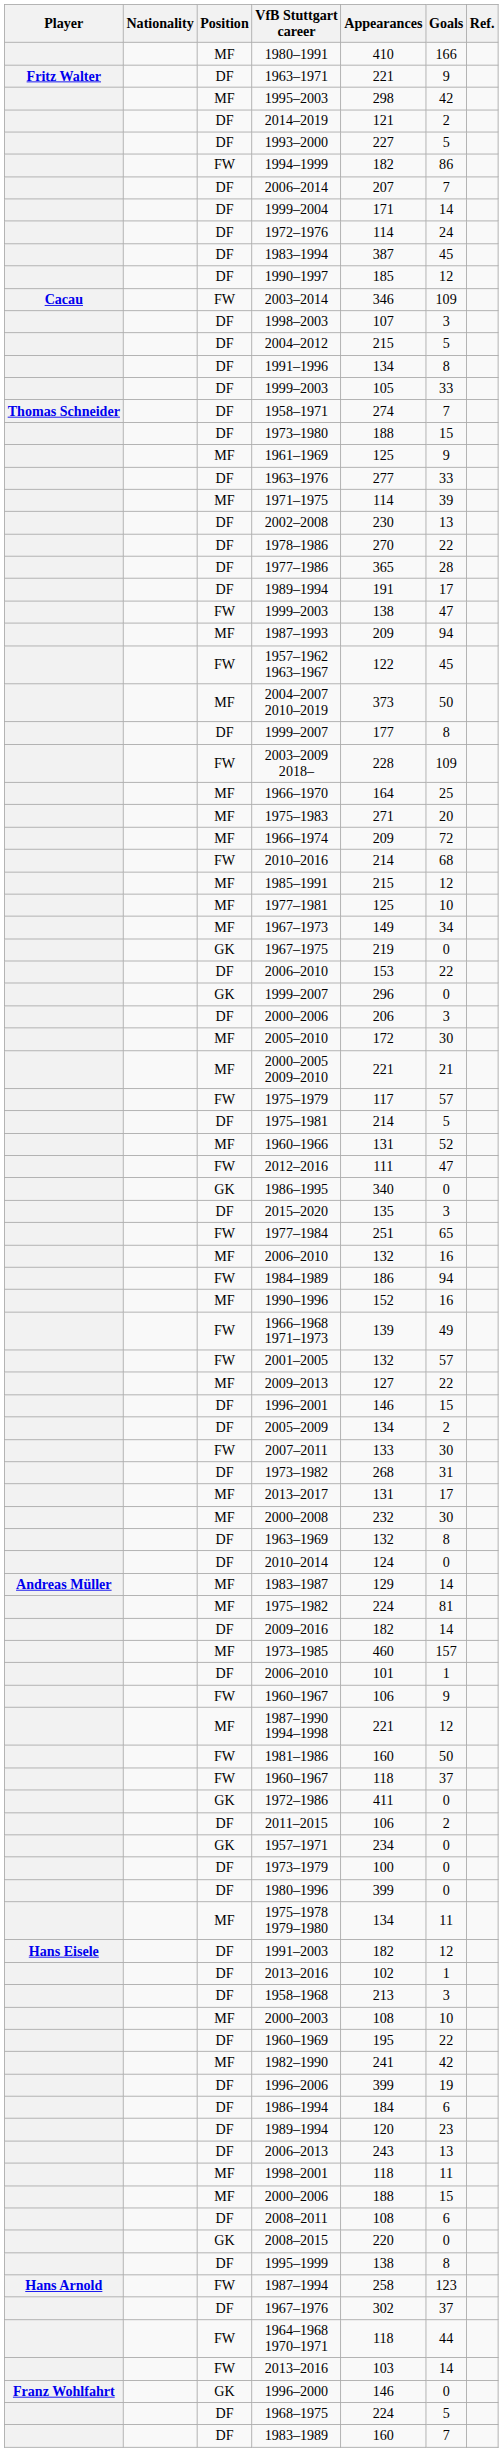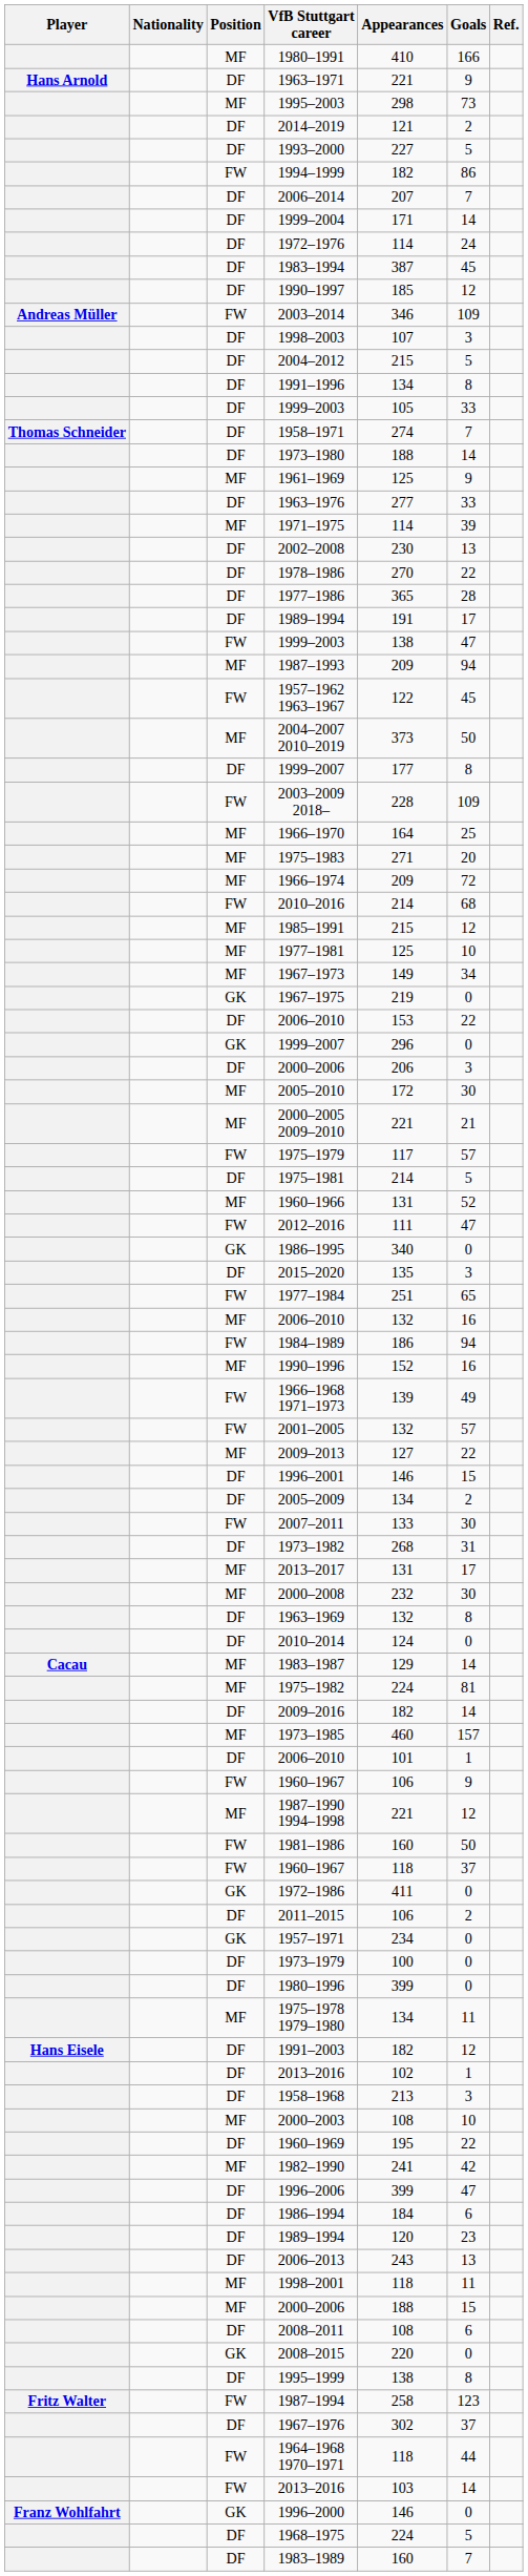 <table class="wikitable plainrowheaders sortable" style="text-align:center">
 <tr>
 <th scope="col">Player</th>
 <th scope="col">Nationality</th>
 <th scope="col">Position</th>
 <th scope="col">VfB Stuttgart<br>career</th>
 <th scope="col">Appearances</th>
 <th scope="col">Goals</th>
 <th scope="col" class="unsortable">Ref.</th>
 </tr>
 <tr>
 <th scope="row" align="left"></th>
 <td></td>
 <td>MF</td>
 <td>1980–1991</td>
 <td>410</td>
 <td>166</td>
 <td></td>
 </tr>
 <tr>
-<th scope="row" align="left"><a href='#'>Fritz Walter</a></th>
+<th scope="row" align="left"><a href='#'>Hans Arnold</a></th>
 <td></td>
 <td>DF</td>
 <td>1963–1971</td>
 <td>221</td>
 <td>9</td>
 <td></td>
 </tr>
 <tr>
 <th scope="row" align="left"></th>
 <td></td>
 <td>MF</td>
 <td>1995–2003</td>
 <td>298</td>
-<td>42</td>
+<td>73</td>
 <td></td>
 </tr>
 <tr>
 <th scope="row" align="left"></th>
 <td></td>
 <td>DF</td>
 <td>2014–2019</td>
 <td>121</td>
 <td>2</td>
 <td></td>
 </tr>
 <tr>
 <th scope="row" align="left"></th>
 <td></td>
 <td>DF</td>
 <td>1993–2000</td>
 <td>227</td>
 <td>5</td>
 <td></td>
 </tr>
 <tr>
 <th scope="row" align="left"></th>
 <td></td>
 <td>FW</td>
 <td>1994–1999</td>
 <td>182</td>
 <td>86</td>
 <td></td>
 </tr>
 <tr>
 <th scope="row" align="left"></th>
 <td></td>
 <td>DF</td>
 <td>2006–2014</td>
 <td>207</td>
 <td>7</td>
 <td></td>
 </tr>
 <tr>
 <th scope="row" align="left"></th>
 <td></td>
 <td>DF</td>
 <td>1999–2004</td>
 <td>171</td>
 <td>14</td>
 <td></td>
 </tr>
 <tr>
 <th scope="row" align="left"></th>
 <td></td>
 <td>DF</td>
 <td>1972–1976</td>
 <td>114</td>
 <td>24</td>
 <td></td>
 </tr>
 <tr>
 <th scope="row" align="left"></th>
 <td></td>
 <td>DF</td>
 <td>1983–1994</td>
 <td>387</td>
 <td>45</td>
 <td></td>
 </tr>
 <tr>
 <th scope="row" align="left"></th>
 <td></td>
 <td>DF</td>
 <td>1990–1997</td>
 <td>185</td>
 <td>12</td>
 <td></td>
 </tr>
 <tr>
-<th scope="row" align="left"><a href='#'>Cacau</a></th>
+<th scope="row" align="left"><a href='#'>Andreas Müller</a></th>
 <td></td>
 <td>FW</td>
 <td>2003–2014</td>
 <td>346</td>
 <td>109</td>
 <td></td>
 </tr>
 <tr>
 <th scope="row" align="left"></th>
 <td></td>
 <td>DF</td>
 <td>1998–2003</td>
 <td>107</td>
 <td>3</td>
 <td></td>
 </tr>
 <tr>
 <th scope="row" align="left"></th>
 <td></td>
 <td>DF</td>
 <td>2004–2012</td>
 <td>215</td>
 <td>5</td>
 <td></td>
 </tr>
 <tr>
 <th scope="row" align="left"></th>
 <td></td>
 <td>DF</td>
 <td>1991–1996</td>
 <td>134</td>
 <td>8</td>
 <td></td>
 </tr>
 <tr>
 <th scope="row" align="left"></th>
 <td></td>
 <td>DF</td>
 <td>1999–2003</td>
 <td>105</td>
 <td>33</td>
 <td></td>
 </tr>
 <tr>
 <th scope="row" align="left"><a href='#'>Thomas Schneider</a></th>
 <td></td>
 <td>DF</td>
 <td>1958–1971</td>
 <td>274</td>
 <td>7</td>
 <td></td>
 </tr>
 <tr>
 <th scope="row" align="left"></th>
 <td></td>
 <td>DF</td>
 <td>1973–1980</td>
 <td>188</td>
-<td>15</td>
+<td>14</td>
 <td></td>
 </tr>
 <tr>
 <th scope="row" align="left"></th>
 <td></td>
 <td>MF</td>
 <td>1961–1969</td>
 <td>125</td>
 <td>9</td>
 <td></td>
 </tr>
 <tr>
 <th scope="row" align="left"></th>
 <td></td>
 <td>DF</td>
 <td>1963–1976</td>
 <td>277</td>
 <td>33</td>
 <td></td>
 </tr>
 <tr>
 <th scope="row" align="left"></th>
 <td></td>
 <td>MF</td>
 <td>1971–1975</td>
 <td>114</td>
 <td>39</td>
 <td></td>
 </tr>
 <tr>
 <th scope="row" align="left"></th>
 <td></td>
 <td>DF</td>
 <td>2002–2008</td>
 <td>230</td>
 <td>13</td>
 <td></td>
 </tr>
 <tr>
 <th scope="row" align="left"></th>
 <td></td>
 <td>DF</td>
 <td>1978–1986</td>
 <td>270</td>
 <td>22</td>
 <td></td>
 </tr>
 <tr>
 <th scope="row" align="left"></th>
 <td></td>
 <td>DF</td>
 <td>1977–1986</td>
 <td>365</td>
 <td>28</td>
 <td></td>
 </tr>
 <tr>
 <th scope="row" align="left"></th>
 <td></td>
 <td>DF</td>
 <td>1989–1994</td>
 <td>191</td>
 <td>17</td>
 <td></td>
 </tr>
 <tr>
 <th scope="row" align="left"></th>
 <td></td>
 <td>FW</td>
 <td>1999–2003</td>
 <td>138</td>
 <td>47</td>
 <td></td>
 </tr>
 <tr>
 <th scope="row" align="left"></th>
 <td></td>
 <td>MF</td>
 <td>1987–1993</td>
 <td>209</td>
 <td>94</td>
 <td></td>
 </tr>
 <tr>
 <th scope="row" align="left"></th>
 <td></td>
 <td>FW</td>
 <td>1957–1962<br>1963–1967</td>
 <td>122</td>
 <td>45</td>
 <td></td>
 </tr>
 <tr>
 <th scope="row" align="left"></th>
 <td></td>
 <td>MF</td>
 <td>2004–2007<br>2010–2019</td>
 <td>373</td>
 <td>50</td>
 <td></td>
 </tr>
 <tr>
 <th scope="row" align="left"></th>
 <td></td>
 <td>DF</td>
 <td>1999–2007</td>
 <td>177</td>
 <td>8</td>
 <td></td>
 </tr>
 <tr>
 <th scope="row" align="left"></th>
 <td></td>
 <td>FW</td>
 <td>2003–2009<br>2018–</td>
 <td>228</td>
 <td>109</td>
 <td></td>
 </tr>
 <tr>
 <th scope="row" align="left"></th>
 <td></td>
 <td>MF</td>
 <td>1966–1970</td>
 <td>164</td>
 <td>25</td>
 <td></td>
 </tr>
 <tr>
 <th scope="row" align="left"></th>
 <td></td>
 <td>MF</td>
 <td>1975–1983</td>
 <td>271</td>
 <td>20</td>
 <td></td>
 </tr>
 <tr>
 <th scope="row" align="left"></th>
 <td></td>
 <td>MF</td>
 <td>1966–1974</td>
 <td>209</td>
 <td>72</td>
 <td></td>
 </tr>
 <tr>
 <th scope="row" align="left"></th>
 <td></td>
 <td>FW</td>
 <td>2010–2016</td>
 <td>214</td>
 <td>68</td>
 <td></td>
 </tr>
 <tr>
 <th scope="row" align="left"></th>
 <td></td>
 <td>MF</td>
 <td>1985–1991</td>
 <td>215</td>
 <td>12</td>
 <td></td>
 </tr>
 <tr>
 <th scope="row" align="left"></th>
 <td></td>
 <td>MF</td>
 <td>1977–1981</td>
 <td>125</td>
 <td>10</td>
 <td></td>
 </tr>
 <tr>
 <th scope="row" align="left"></th>
 <td></td>
 <td>MF</td>
 <td>1967–1973</td>
 <td>149</td>
 <td>34</td>
 <td></td>
 </tr>
 <tr>
 <th scope="row" align="left"></th>
 <td></td>
 <td>GK</td>
 <td>1967–1975</td>
 <td>219</td>
 <td>0</td>
 <td></td>
 </tr>
 <tr>
 <th scope="row" align="left"></th>
 <td></td>
 <td>DF</td>
 <td>2006–2010</td>
 <td>153</td>
 <td>22</td>
 <td></td>
 </tr>
 <tr>
 <th scope="row" align="left"></th>
 <td></td>
 <td>GK</td>
 <td>1999–2007</td>
 <td>296</td>
 <td>0</td>
 <td></td>
 </tr>
 <tr>
 <th scope="row" align="left"></th>
 <td></td>
 <td>DF</td>
 <td>2000–2006</td>
 <td>206</td>
 <td>3</td>
 <td></td>
 </tr>
 <tr>
 <th scope="row" align="left"></th>
 <td></td>
 <td>MF</td>
 <td>2005–2010</td>
 <td>172</td>
 <td>30</td>
 <td></td>
 </tr>
 <tr>
 <th scope="row" align="left"></th>
 <td></td>
 <td>MF</td>
 <td>2000–2005<br>2009–2010</td>
 <td>221</td>
 <td>21</td>
 <td></td>
 </tr>
 <tr>
 <th scope="row" align="left"></th>
 <td></td>
 <td>FW</td>
 <td>1975–1979</td>
 <td>117</td>
 <td>57</td>
 <td></td>
 </tr>
 <tr>
 <th scope="row" align="left"></th>
 <td></td>
 <td>DF</td>
 <td>1975–1981</td>
 <td>214</td>
 <td>5</td>
 <td></td>
 </tr>
 <tr>
 <th scope="row" align="left"></th>
 <td></td>
 <td>MF</td>
 <td>1960–1966</td>
 <td>131</td>
 <td>52</td>
 <td></td>
 </tr>
 <tr>
 <th scope="row" align="left"></th>
 <td></td>
 <td>FW</td>
 <td>2012–2016</td>
 <td>111</td>
 <td>47</td>
 <td></td>
 </tr>
 <tr>
 <th scope="row" align="left"></th>
 <td></td>
 <td>GK</td>
 <td>1986–1995</td>
 <td>340</td>
 <td>0</td>
 <td></td>
 </tr>
 <tr>
 <th scope="row" align="left"></th>
 <td></td>
 <td>DF</td>
 <td>2015–2020</td>
 <td>135</td>
 <td>3</td>
 <td></td>
 </tr>
 <tr>
 <th scope="row" align="left"></th>
 <td></td>
 <td>FW</td>
 <td>1977–1984</td>
 <td>251</td>
 <td>65</td>
 <td></td>
 </tr>
 <tr>
 <th scope="row" align="left"></th>
 <td></td>
 <td>MF</td>
 <td>2006–2010</td>
 <td>132</td>
 <td>16</td>
 <td></td>
 </tr>
 <tr>
 <th scope="row" align="left"></th>
 <td></td>
 <td>FW</td>
 <td>1984–1989</td>
 <td>186</td>
 <td>94</td>
 <td></td>
 </tr>
 <tr>
 <th scope="row" align="left"></th>
 <td></td>
 <td>MF</td>
 <td>1990–1996</td>
 <td>152</td>
 <td>16</td>
 <td></td>
 </tr>
 <tr>
 <th scope="row" align="left"></th>
 <td></td>
 <td>FW</td>
 <td>1966–1968<br>1971–1973</td>
 <td>139</td>
 <td>49</td>
 <td></td>
 </tr>
 <tr>
 <th scope="row" align="left"></th>
 <td></td>
 <td>FW</td>
 <td>2001–2005</td>
 <td>132</td>
 <td>57</td>
 <td></td>
 </tr>
 <tr>
 <th scope="row" align="left"></th>
 <td></td>
 <td>MF</td>
 <td>2009–2013</td>
 <td>127</td>
 <td>22</td>
 <td></td>
 </tr>
 <tr>
 <th scope="row" align="left"></th>
 <td></td>
 <td>DF</td>
 <td>1996–2001</td>
 <td>146</td>
 <td>15</td>
 <td></td>
 </tr>
 <tr>
 <th scope="row" align="left"></th>
 <td></td>
 <td>DF</td>
 <td>2005–2009</td>
 <td>134</td>
 <td>2</td>
 <td></td>
 </tr>
 <tr>
 <th scope="row" align="left"></th>
 <td></td>
 <td>FW</td>
 <td>2007–2011</td>
 <td>133</td>
 <td>30</td>
 <td></td>
 </tr>
 <tr>
 <th scope="row" align="left"></th>
 <td></td>
 <td>DF</td>
 <td>1973–1982</td>
 <td>268</td>
 <td>31</td>
 <td></td>
 </tr>
 <tr>
 <th scope="row" align="left"></th>
 <td></td>
 <td>MF</td>
 <td>2013–2017</td>
 <td>131</td>
 <td>17</td>
 <td></td>
 </tr>
 <tr>
 <th scope="row" align="left"></th>
 <td></td>
 <td>MF</td>
 <td>2000–2008</td>
 <td>232</td>
 <td>30</td>
 <td></td>
 </tr>
 <tr>
 <th scope="row" align="left"></th>
 <td></td>
 <td>DF</td>
 <td>1963–1969</td>
 <td>132</td>
 <td>8</td>
 <td></td>
 </tr>
 <tr>
 <th scope="row" align="left"></th>
 <td></td>
 <td>DF</td>
 <td>2010–2014</td>
 <td>124</td>
 <td>0</td>
 <td></td>
 </tr>
 <tr>
-<th scope="row" align="left"><a href='#'>Andreas Müller</a></th>
+<th scope="row" align="left"><a href='#'>Cacau</a></th>
 <td></td>
 <td>MF</td>
 <td>1983–1987</td>
 <td>129</td>
 <td>14</td>
 <td></td>
 </tr>
 <tr>
 <th scope="row" align="left"></th>
 <td></td>
 <td>MF</td>
 <td>1975–1982</td>
 <td>224</td>
 <td>81</td>
 <td></td>
 </tr>
 <tr>
 <th scope="row" align="left"></th>
 <td></td>
 <td>DF</td>
 <td>2009–2016</td>
 <td>182</td>
 <td>14</td>
 <td></td>
 </tr>
 <tr>
 <th scope="row" align="left"></th>
 <td></td>
 <td>MF</td>
 <td>1973–1985</td>
 <td>460</td>
 <td>157</td>
 <td></td>
 </tr>
 <tr>
 <th scope="row" align="left"></th>
 <td></td>
 <td>DF</td>
 <td>2006–2010</td>
 <td>101</td>
 <td>1</td>
 <td></td>
 </tr>
 <tr>
 <th scope="row" align="left"></th>
 <td></td>
 <td>FW</td>
 <td>1960–1967</td>
 <td>106</td>
 <td>9</td>
 <td></td>
 </tr>
 <tr>
 <th scope="row" align="left"></th>
 <td></td>
 <td>MF</td>
 <td>1987–1990<br>1994–1998</td>
 <td>221</td>
 <td>12</td>
 <td></td>
 </tr>
 <tr>
 <th scope="row" align="left"></th>
 <td></td>
 <td>FW</td>
 <td>1981–1986</td>
 <td>160</td>
 <td>50</td>
 <td></td>
 </tr>
 <tr>
 <th scope="row" align="left"></th>
 <td></td>
 <td>FW</td>
 <td>1960–1967</td>
 <td>118</td>
 <td>37</td>
 <td></td>
 </tr>
 <tr>
 <th scope="row" align="left"></th>
 <td></td>
 <td>GK</td>
 <td>1972–1986</td>
 <td>411</td>
 <td>0</td>
 <td></td>
 </tr>
 <tr>
 <th scope="row" align="left"></th>
 <td></td>
 <td>DF</td>
 <td>2011–2015</td>
 <td>106</td>
 <td>2</td>
 <td></td>
 </tr>
 <tr>
 <th scope="row" align="left"></th>
 <td></td>
 <td>GK</td>
 <td>1957–1971</td>
 <td>234</td>
 <td>0</td>
 <td></td>
 </tr>
 <tr>
 <th scope="row" align="left"></th>
 <td></td>
 <td>DF</td>
 <td>1973–1979</td>
 <td>100</td>
 <td>0</td>
 <td></td>
 </tr>
 <tr>
 <th scope="row" align="left"></th>
 <td></td>
 <td>DF</td>
 <td>1980–1996</td>
 <td>399</td>
 <td>0</td>
 <td></td>
 </tr>
 <tr>
 <th scope="row" align="left"></th>
 <td></td>
 <td>MF</td>
 <td>1975–1978<br>1979–1980</td>
 <td>134</td>
 <td>11</td>
 <td></td>
 </tr>
 <tr>
 <th scope="row" align="left"><a href='#'>Hans Eisele</a></th>
 <td></td>
 <td>DF</td>
 <td>1991–2003</td>
 <td>182</td>
 <td>12</td>
 <td></td>
 </tr>
 <tr>
 <th scope="row" align="left"></th>
 <td></td>
 <td>DF</td>
 <td>2013–2016</td>
 <td>102</td>
 <td>1</td>
 <td></td>
 </tr>
 <tr>
 <th scope="row" align="left"></th>
 <td></td>
 <td>DF</td>
 <td>1958–1968</td>
 <td>213</td>
 <td>3</td>
 <td></td>
 </tr>
 <tr>
 <th scope="row" align="left"></th>
 <td></td>
 <td>MF</td>
 <td>2000–2003</td>
 <td>108</td>
 <td>10</td>
 <td></td>
 </tr>
 <tr>
 <th scope="row" align="left"></th>
 <td></td>
 <td>DF</td>
 <td>1960–1969</td>
 <td>195</td>
 <td>22</td>
 <td></td>
 </tr>
 <tr>
 <th scope="row" align="left"></th>
 <td></td>
 <td>MF</td>
 <td>1982–1990</td>
 <td>241</td>
 <td>42</td>
 <td></td>
 </tr>
 <tr>
 <th scope="row" align="left"></th>
 <td></td>
 <td>DF</td>
 <td>1996–2006</td>
 <td>399</td>
-<td>19</td>
+<td>47</td>
 <td></td>
 </tr>
 <tr>
 <th scope="row" align="left"></th>
 <td></td>
 <td>DF</td>
 <td>1986–1994</td>
 <td>184</td>
 <td>6</td>
 <td></td>
 </tr>
 <tr>
 <th scope="row" align="left"></th>
 <td></td>
 <td>DF</td>
 <td>1989–1994</td>
 <td>120</td>
 <td>23</td>
 <td></td>
 </tr>
 <tr>
 <th scope="row" align="left"></th>
 <td></td>
 <td>DF</td>
 <td>2006–2013</td>
 <td>243</td>
 <td>13</td>
 <td></td>
 </tr>
 <tr>
 <th scope="row" align="left"></th>
 <td></td>
 <td>MF</td>
 <td>1998–2001</td>
 <td>118</td>
 <td>11</td>
 <td></td>
 </tr>
 <tr>
 <th scope="row" align="left"></th>
 <td></td>
 <td>MF</td>
 <td>2000–2006</td>
 <td>188</td>
 <td>15</td>
 <td></td>
 </tr>
 <tr>
 <th scope="row" align="left"></th>
 <td></td>
 <td>DF</td>
 <td>2008–2011</td>
 <td>108</td>
 <td>6</td>
 <td></td>
 </tr>
 <tr>
 <th scope="row" align="left"></th>
 <td></td>
 <td>GK</td>
 <td>2008–2015</td>
 <td>220</td>
 <td>0</td>
 <td></td>
 </tr>
 <tr>
 <th scope="row" align="left"></th>
 <td></td>
 <td>DF</td>
 <td>1995–1999</td>
 <td>138</td>
 <td>8</td>
 <td></td>
 </tr>
 <tr>
-<th scope="row" align="left"><a href='#'>Hans Arnold</a></th>
+<th scope="row" align="left"><a href='#'>Fritz Walter</a></th>
 <td></td>
 <td>FW</td>
 <td>1987–1994</td>
 <td>258</td>
 <td>123</td>
 <td></td>
 </tr>
 <tr>
 <th scope="row" align="left"></th>
 <td></td>
 <td>DF</td>
 <td>1967–1976</td>
 <td>302</td>
 <td>37</td>
 <td></td>
 </tr>
 <tr>
 <th scope="row" align="left"></th>
 <td></td>
 <td>FW</td>
 <td>1964–1968<br>1970–1971</td>
 <td>118</td>
 <td>44</td>
 <td></td>
 </tr>
 <tr>
 <th scope="row" align="left"></th>
 <td></td>
 <td>FW</td>
 <td>2013–2016</td>
 <td>103</td>
 <td>14</td>
 <td></td>
 </tr>
 <tr>
 <th scope="row" align="left"><a href='#'>Franz Wohlfahrt</a></th>
 <td></td>
 <td>GK</td>
 <td>1996–2000</td>
 <td>146</td>
 <td>0</td>
 <td></td>
 </tr>
 <tr>
 <th scope="row" align="left"></th>
 <td></td>
 <td>DF</td>
 <td>1968–1975</td>
 <td>224</td>
 <td>5</td>
 <td></td>
 </tr>
 <tr>
 <th scope="row" align="left"></th>
 <td></td>
 <td>DF</td>
 <td>1983–1989</td>
 <td>160</td>
 <td>7</td>
 <td></td>
 </tr>
 </table>
